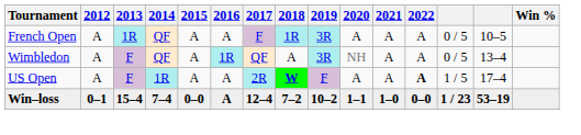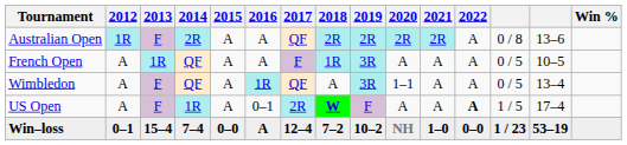 <table class=wikitable style=text-align:center>
 <tr>
 <th>Tournament</th>
 <th><a href='#'>2012</a></th>
 <th><a href='#'>2013</a></th>
 <th><a href='#'>2014</a></th>
 <th><a href='#'>2015</a></th>
 <th><a href='#'>2016</a></th>
 <th><a href='#'>2017</a></th>
 <th><a href='#'>2018</a></th>
 <th><a href='#'>2019</a></th>
 <th><a href='#'>2020</a></th>
 <th><a href='#'>2021</a></th>
 <th><a href='#'>2022</a></th>
 <th></th>
 <th></th>
 <th>Win %</th>
+</tr>
+<tr>
+<td align=left><a href='#'>Australian Open</a></td>
+<td bgcolor=afeeee><a href='#'>1R</a></td>
+<td bgcolor=thistle><a href='#'>F</a></td>
+<td bgcolor=afeeee><a href='#'>2R</a></td>
+<td>A</td>
+<td>A</td>
+<td bgcolor=ffebcd><a href='#'>QF</a></td>
+<td bgcolor=afeeee><a href='#'>2R</a></td>
+<td bgcolor=afeeee><a href='#'>2R</a></td>
+<td bgcolor=afeeee><a href='#'>2R</a></td>
+<td bgcolor=afeeee><a href='#'>2R</a></td>
+<td>A</td>
+<td>0 / 8</td>
+<td>13–6</td>
+<td></td>
 </tr>
 <tr>
 <td align=left><a href='#'>French Open</a></td>
 <td>A</td>
 <td bgcolor=afeeee><a href='#'>1R</a></td>
 <td bgcolor=ffebcd><a href='#'>QF</a></td>
 <td>A</td>
 <td>A</td>
 <td bgcolor=thistle><a href='#'>F</a></td>
 <td bgcolor=afeeee><a href='#'>1R</a></td>
 <td bgcolor=afeeee><a href='#'>3R</a></td>
 <td>A</td>
 <td>A</td>
 <td>A</td>
 <td>0 / 5</td>
 <td>10–5</td>
 <td></td>
 </tr>
 <tr>
 <td align=left><a href='#'>Wimbledon</a></td>
 <td>A</td>
 <td bgcolor=thistle><a href='#'>F</a></td>
 <td bgcolor=ffebcd><a href='#'>QF</a></td>
 <td>A</td>
 <td bgcolor=afeeee><a href='#'>1R</a></td>
 <td bgcolor=ffebcd><a href='#'>QF</a></td>
 <td>A</td>
 <td bgcolor=afeeee><a href='#'>3R</a></td>
-<td style=color:#767676>NH</td>
+<td>1–1</td>
 <td>A</td>
 <td>A</td>
 <td>0 / 5</td>
 <td>13–4</td>
 <td></td>
 </tr>
 <tr>
 <td align=left><a href='#'>US Open</a></td>
 <td>A</td>
 <td bgcolor=thistle><a href='#'>F</a></td>
 <td bgcolor=afeeee><a href='#'>1R</a></td>
 <td>A</td>
-<td>A</td>
+<td>0–1</td>
 <td bgcolor=afeeee><a href='#'>2R</a></td>
 <td bgcolor=lime><strong><a href='#'>W</a></strong></td>
 <td bgcolor=thistle><a href='#'>F</a></td>
 <td>A</td>
 <td>A</td>
 <td><strong>A</strong></td>
 <td>1 / 5</td>
 <td>17–4</td>
 <td></td>
 </tr>
 <tr style="font-weight:bold; background:#efefef;">
 <td style="text-align:left">Win–loss</td>
 <td>0–1</td>
 <td>15–4</td>
 <td>7–4</td>
 <td>0–0</td>
 <td>A</td>
 <td>12–4</td>
 <td>7–2</td>
 <td>10–2</td>
-<td>1–1</td>
+<td style=color:#767676>NH</td>
 <td>1–0</td>
 <td>0–0</td>
 <td>1 / 23</td>
 <td>53–19</td>
 <td></td>
 </tr>
 </table>
